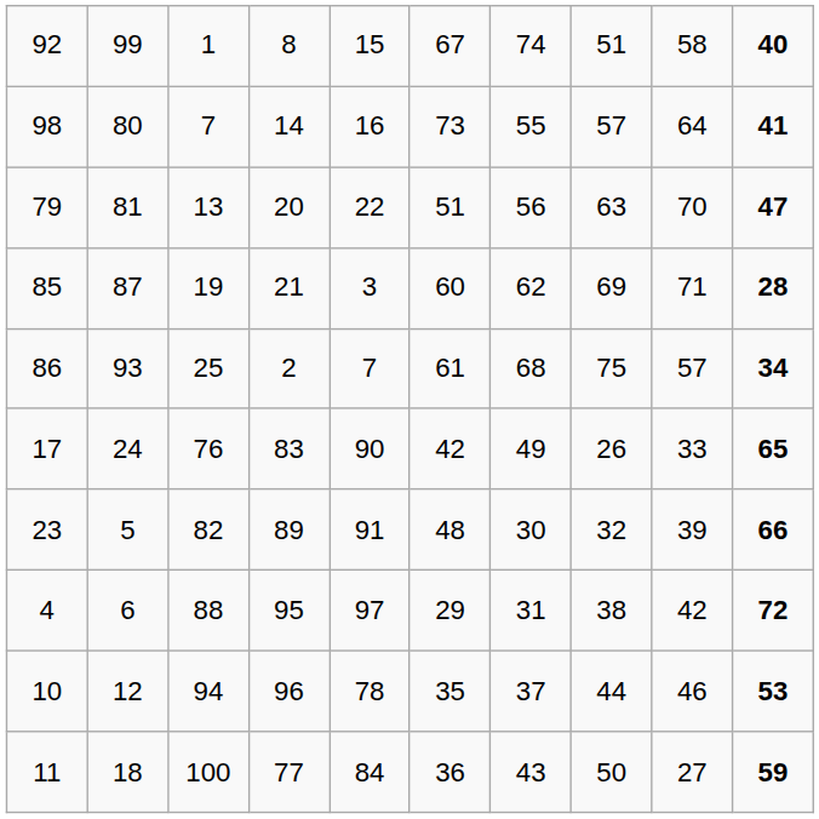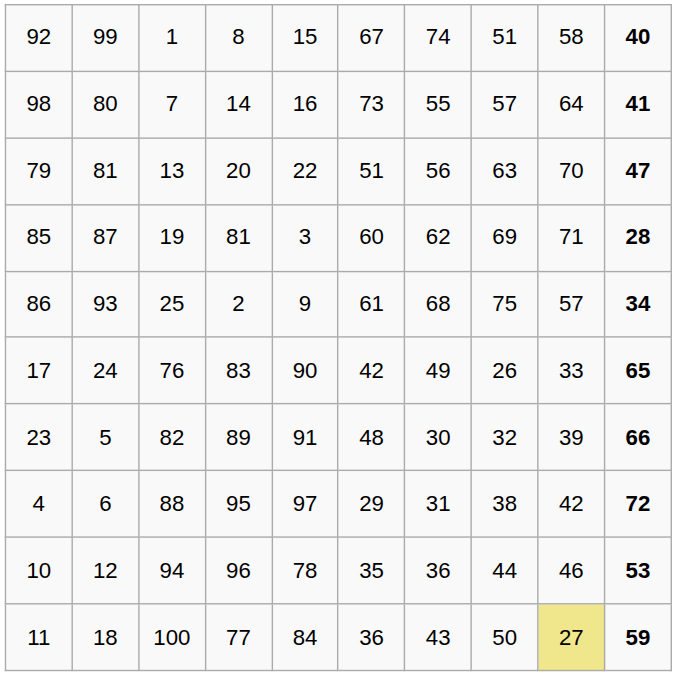 <table class="wikitable" style="margin-left:auto;margin-right:auto;text-align:center;width:30em;height:30em;table-layout:fixed;">
 <tr>
 <td>92</td>
 <td>99</td>
 <td>1</td>
 <td>8</td>
 <td>15</td>
 <td>67</td>
 <td>74</td>
 <td>51</td>
 <td>58</td>
 <td><strong>40</strong></td>
 </tr>
 <tr>
 <td>98</td>
 <td>80</td>
 <td>7</td>
 <td>14</td>
 <td>16</td>
 <td>73</td>
 <td>55</td>
 <td>57</td>
 <td>64</td>
 <td><strong>41</strong></td>
 </tr>
 <tr>
 <td>79</td>
 <td>81</td>
 <td>13</td>
 <td>20</td>
 <td>22</td>
 <td>51</td>
 <td>56</td>
 <td>63</td>
 <td>70</td>
 <td><strong>47</strong></td>
 </tr>
 <tr>
 <td>85</td>
 <td>87</td>
 <td>19</td>
-<td>21</td>
+<td>81</td>
 <td>3</td>
 <td>60</td>
 <td>62</td>
 <td>69</td>
 <td>71</td>
 <td><strong>28</strong></td>
 </tr>
 <tr>
 <td>86</td>
 <td>93</td>
 <td>25</td>
 <td>2</td>
-<td>7</td>
+<td>9</td>
 <td>61</td>
 <td>68</td>
 <td>75</td>
 <td>57</td>
 <td><strong>34</strong></td>
 </tr>
 <tr>
 <td>17</td>
 <td>24</td>
 <td>76</td>
 <td>83</td>
 <td>90</td>
 <td>42</td>
 <td>49</td>
 <td>26</td>
 <td>33</td>
 <td><strong>65</strong></td>
 </tr>
 <tr>
 <td>23</td>
 <td>5</td>
 <td>82</td>
 <td>89</td>
 <td>91</td>
 <td>48</td>
 <td>30</td>
 <td>32</td>
 <td>39</td>
 <td><strong>66</strong></td>
 </tr>
 <tr>
 <td>4</td>
 <td>6</td>
 <td>88</td>
 <td>95</td>
 <td>97</td>
 <td>29</td>
 <td>31</td>
 <td>38</td>
 <td>42</td>
 <td><strong>72</strong></td>
 </tr>
 <tr>
 <td>10</td>
 <td>12</td>
 <td>94</td>
 <td>96</td>
 <td>78</td>
 <td>35</td>
-<td>37</td>
+<td>36</td>
 <td>44</td>
 <td>46</td>
 <td><strong>53</strong></td>
 </tr>
 <tr>
 <td>11</td>
 <td>18</td>
 <td>100</td>
 <td>77</td>
 <td>84</td>
 <td>36</td>
 <td>43</td>
 <td>50</td>
-<td>27</td>
+<td style="background: khaki;">27</td>
 <td><strong>59</strong></td>
 </tr>
 </table>
